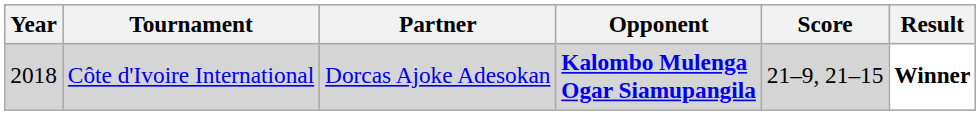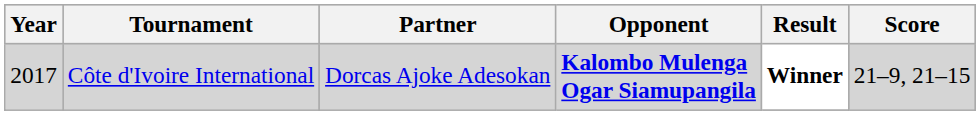 <table class="sortable wikitable" style="font-size: 90%;">
 <tr>
 <th>Year</th>
 <th>Tournament</th>
 <th>Partner</th>
 <th>Opponent</th>
+<th>Result</th>
 <th>Score</th>
-<th>Result</th>
 </tr>
 <tr style="background:#D5D5D5">
-<td align="center">2018</td>
+<td align="center">2017</td>
 <td align="left"><a href='#'>Côte d'Ivoire International</a></td>
 <td align="left"> <a href='#'>Dorcas Ajoke Adesokan</a></td>
 <td align="left"><strong> <a href='#'>Kalombo Mulenga</a> <br>  <a href='#'>Ogar Siamupangila</a></strong></td>
+<td style="text-align:left; background:white"> <strong>Winner</strong></td>
 <td align="left">21–9, 21–15</td>
-<td style="text-align:left; background:white"> <strong>Winner</strong></td>
 </tr>
 </table>
